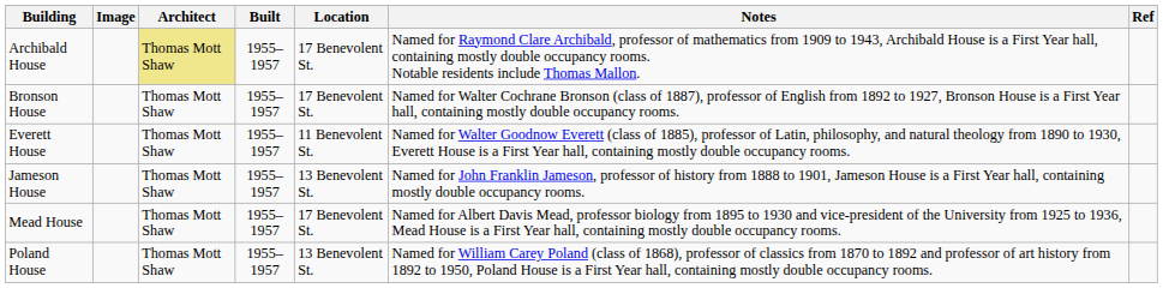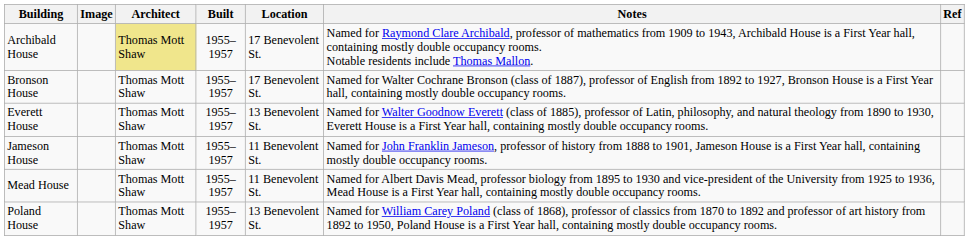 <table class="wikitable sortable" style="width:100%">
 <tr>
 <th>Building</th>
 <th class="unsortable">Image</th>
 <th>Architect</th>
 <th>Built</th>
 <th>Location</th>
 <th class="unsortable">Notes</th>
 <th class="unsortable">Ref</th>
 </tr>
 <tr>
 <td>Archibald House</td>
 <td align="center"></td>
 <td style="background: khaki;">Thomas Mott Shaw</td>
 <td align="center">1955–1957</td>
 <td>17 Benevolent St.</td>
 <td>Named for <a href='#'>Raymond Clare Archibald</a>, professor of mathematics from 1909 to 1943, Archibald House is a First Year hall, containing mostly double occupancy rooms.<br>Notable residents include <a href='#'>Thomas Mallon</a>.</td>
 <td align="center"></td>
 </tr>
 <tr>
 <td>Bronson House</td>
 <td align="center"></td>
 <td>Thomas Mott Shaw</td>
 <td align="center">1955–1957</td>
 <td>17 Benevolent St.</td>
 <td>Named for Walter Cochrane Bronson (class of 1887), professor of English from 1892 to 1927, Bronson House is a First Year hall, containing mostly double occupancy rooms.</td>
 <td align="center"></td>
 </tr>
 <tr>
 <td>Everett House</td>
 <td align="center"></td>
 <td>Thomas Mott Shaw</td>
 <td align="center">1955–1957</td>
-<td>11 Benevolent St.</td>
+<td>13 Benevolent St.</td>
 <td>Named for <a href='#'>Walter Goodnow Everett</a> (class of 1885), professor of Latin, philosophy, and natural theology from 1890 to 1930, Everett House is a First Year hall, containing mostly double occupancy rooms.</td>
 <td align="center"></td>
 </tr>
 <tr>
 <td>Jameson House</td>
 <td align="center"></td>
 <td>Thomas Mott Shaw</td>
 <td align="center">1955–1957</td>
-<td>13 Benevolent St.</td>
+<td>11 Benevolent St.</td>
 <td>Named for <a href='#'>John Franklin Jameson</a>, professor of history from 1888 to 1901, Jameson House is a First Year hall, containing mostly double occupancy rooms.</td>
 <td align="center"></td>
 </tr>
 <tr>
 <td>Mead House</td>
 <td align="center"></td>
 <td>Thomas Mott Shaw</td>
 <td align="center">1955–1957</td>
-<td>17 Benevolent St.</td>
+<td>11 Benevolent St.</td>
 <td>Named for Albert Davis Mead, professor biology from 1895 to 1930 and vice-president of the University from 1925 to 1936, Mead House is a First Year hall, containing mostly double occupancy rooms.</td>
 <td align="center"></td>
 </tr>
 <tr>
 <td>Poland House</td>
 <td align="center"></td>
 <td>Thomas Mott Shaw</td>
 <td align="center">1955–1957</td>
 <td>13 Benevolent St.</td>
 <td>Named for <a href='#'>William Carey Poland</a> (class of 1868), professor of classics from 1870 to 1892 and professor of art history from 1892 to 1950, Poland House is a First Year hall, containing mostly double occupancy rooms.</td>
 <td align="center"></td>
 </tr>
 </table>
